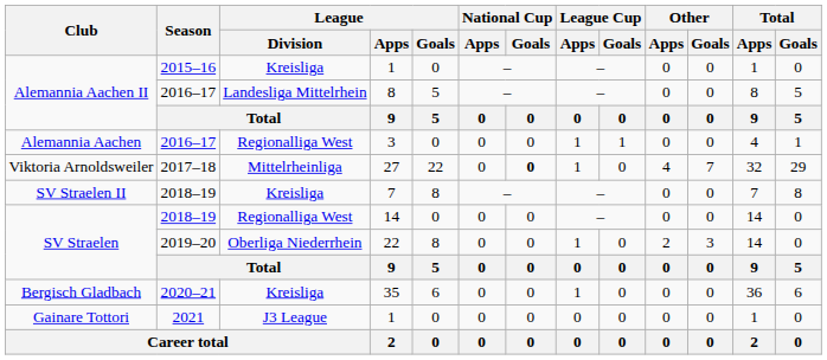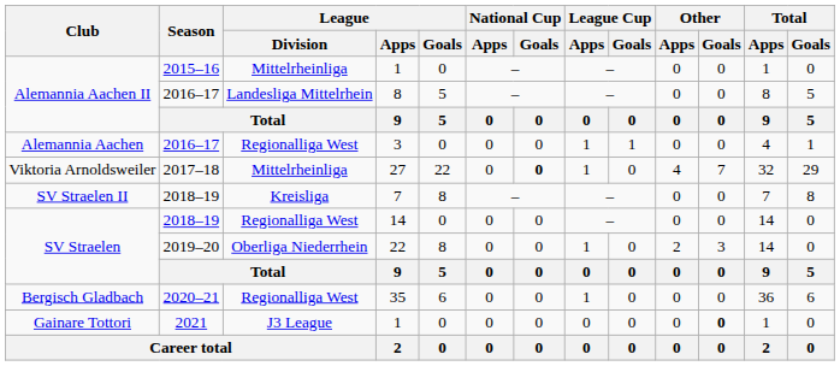 <table class="wikitable" style="text-align: center">
 <tr>
 <th rowspan="2">Club</th>
 <th rowspan="2">Season</th>
 <th colspan="3">League</th>
 <th colspan="2">National Cup</th>
 <th colspan="2">League Cup</th>
 <th colspan="2">Other</th>
 <th colspan="2">Total</th>
 </tr>
 <tr>
 <th>Division</th>
 <th>Apps</th>
 <th>Goals</th>
 <th>Apps</th>
 <th>Goals</th>
 <th>Apps</th>
 <th>Goals</th>
 <th>Apps</th>
 <th>Goals</th>
 <th>Apps</th>
 <th>Goals</th>
 </tr>
 <tr>
 <td rowspan="3"><a href='#'>Alemannia Aachen II</a></td>
 <td><a href='#'>2015–16</a></td>
-<td><a href='#'>Kreisliga</a></td>
+<td><a href='#'>Mittelrheinliga</a></td>
 <td>1</td>
 <td>0</td>
 <td colspan="2">–</td>
 <td colspan="2">–</td>
 <td>0</td>
 <td>0</td>
 <td>1</td>
 <td>0</td>
 </tr>
 <tr>
 <td>2016–17</td>
 <td><a href='#'>Landesliga Mittelrhein</a></td>
 <td>8</td>
 <td>5</td>
 <td colspan="2">–</td>
 <td colspan="2">–</td>
 <td>0</td>
 <td>0</td>
 <td>8</td>
 <td>5</td>
 </tr>
 <tr>
 <th colspan=2>Total</th>
 <th>9</th>
 <th>5</th>
 <th>0</th>
 <th>0</th>
 <th>0</th>
 <th>0</th>
 <th>0</th>
 <th>0</th>
 <th>9</th>
 <th>5</th>
 </tr>
 <tr>
 <td><a href='#'>Alemannia Aachen</a></td>
 <td><a href='#'>2016–17</a></td>
 <td><a href='#'>Regionalliga West</a></td>
 <td>3</td>
 <td>0</td>
 <td>0</td>
 <td>0</td>
 <td>1</td>
 <td>1</td>
 <td>0</td>
 <td>0</td>
 <td>4</td>
 <td>1</td>
 </tr>
 <tr>
 <td>Viktoria Arnoldsweiler</td>
 <td>2017–18</td>
 <td><a href='#'>Mittelrheinliga</a></td>
 <td>27</td>
 <td>22</td>
 <td>0</td>
 <td><strong>0</strong></td>
 <td>1</td>
 <td>0</td>
 <td>4</td>
 <td>7</td>
 <td>32</td>
 <td>29</td>
 </tr>
 <tr>
 <td><a href='#'>SV Straelen II</a></td>
 <td>2018–19</td>
 <td><a href='#'>Kreisliga</a></td>
 <td>7</td>
 <td>8</td>
 <td colspan="2">–</td>
 <td colspan="2">–</td>
 <td>0</td>
 <td>0</td>
 <td>7</td>
 <td>8</td>
 </tr>
 <tr>
 <td rowspan="3"><a href='#'>SV Straelen</a></td>
 <td><a href='#'>2018–19</a></td>
 <td><a href='#'>Regionalliga West</a></td>
 <td>14</td>
 <td>0</td>
 <td>0</td>
 <td>0</td>
 <td colspan="2">–</td>
 <td>0</td>
 <td>0</td>
 <td>14</td>
 <td>0</td>
 </tr>
 <tr>
 <td>2019–20</td>
 <td><a href='#'>Oberliga Niederrhein</a></td>
 <td>22</td>
 <td>8</td>
 <td>0</td>
 <td>0</td>
 <td>1</td>
 <td>0</td>
 <td>2</td>
 <td>3</td>
 <td>14</td>
 <td>0</td>
 </tr>
 <tr>
 <th colspan=2>Total</th>
 <th>9</th>
 <th>5</th>
 <th>0</th>
 <th>0</th>
 <th>0</th>
 <th>0</th>
 <th>0</th>
 <th>0</th>
 <th>9</th>
 <th>5</th>
 </tr>
 <tr>
 <td><a href='#'>Bergisch Gladbach</a></td>
 <td><a href='#'>2020–21</a></td>
-<td><a href='#'>Kreisliga</a></td>
+<td><a href='#'>Regionalliga West</a></td>
 <td>35</td>
 <td>6</td>
 <td>0</td>
 <td>0</td>
 <td>1</td>
 <td>0</td>
 <td>0</td>
 <td>0</td>
 <td>36</td>
 <td>6</td>
 </tr>
 <tr>
 <td><a href='#'>Gainare Tottori</a></td>
 <td><a href='#'>2021</a></td>
 <td><a href='#'>J3 League</a></td>
 <td>1</td>
 <td>0</td>
 <td>0</td>
 <td>0</td>
 <td>0</td>
 <td>0</td>
 <td>0</td>
-<td>0</td>
+<td><strong>0</strong></td>
 <td>1</td>
 <td>0</td>
 </tr>
 <tr>
 <th colspan=3>Career total</th>
 <th>2</th>
 <th>0</th>
 <th>0</th>
 <th>0</th>
 <th>0</th>
 <th>0</th>
 <th>0</th>
 <th>0</th>
 <th>2</th>
 <th>0</th>
 </tr>
 </table>
